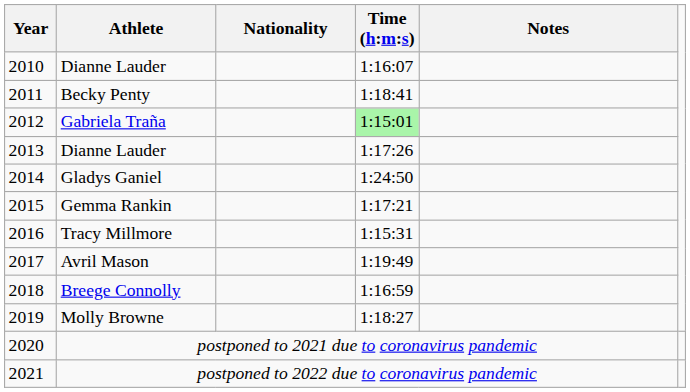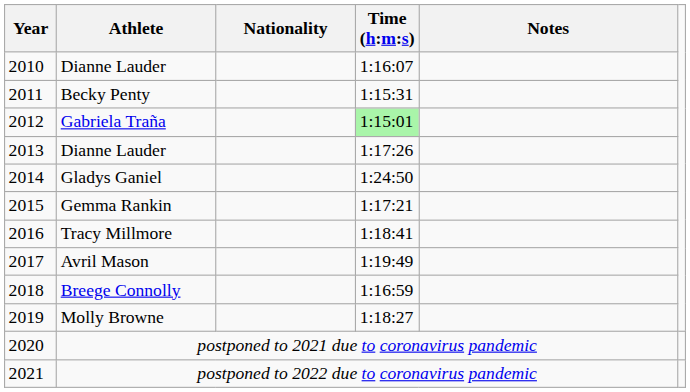 <table class="wikitable sortable">
 <tr>
 <th width="40">Year</th>
 <th width="137">Athlete</th>
 <th width="120">Nationality</th>
 <th width="50">Time<br>(<a href='#'>h</a>:<a href='#'>m</a>:<a href='#'>s</a>)</th>
 <th width="228" class="unsortable">Notes</th>
 </tr>
 <tr>
 <td>2010</td>
 <td>Dianne Lauder</td>
 <td></td>
 <td>1:16:07</td>
 <td></td>
 </tr>
 <tr>
 <td>2011</td>
 <td>Becky Penty</td>
 <td></td>
-<td>1:18:41</td>
+<td>1:15:31</td>
 <td></td>
 </tr>
 <tr>
 <td>2012</td>
 <td><a href='#'>Gabriela Traña</a></td>
 <td></td>
 <td bgcolor=#A9F5A9>1:15:01</td>
 <td></td>
 </tr>
 <tr>
 <td>2013</td>
 <td>Dianne Lauder</td>
 <td></td>
 <td>1:17:26</td>
 <td></td>
 </tr>
 <tr>
 <td>2014</td>
 <td>Gladys Ganiel</td>
 <td></td>
 <td>1:24:50</td>
 <td></td>
 </tr>
 <tr>
 <td>2015</td>
 <td>Gemma Rankin</td>
 <td></td>
 <td>1:17:21</td>
 <td></td>
 </tr>
 <tr>
 <td>2016</td>
 <td>Tracy Millmore</td>
 <td></td>
-<td>1:15:31</td>
+<td>1:18:41</td>
 <td></td>
 </tr>
 <tr>
 <td>2017</td>
 <td>Avril Mason</td>
 <td></td>
 <td>1:19:49</td>
 <td></td>
 </tr>
 <tr>
 <td>2018</td>
 <td><a href='#'>Breege Connolly</a></td>
 <td></td>
 <td>1:16:59</td>
 <td></td>
 </tr>
 <tr>
 <td>2019</td>
 <td>Molly Browne</td>
 <td></td>
 <td>1:18:27</td>
 <td></td>
 </tr>
 <tr>
 <td>2020</td>
 <td colspan="4" align="center"><em>postponed to 2021 due <a href='#'>to</a> <a href='#'>coronavirus</a> <a href='#'>pandemic</a></em></td>
 <td></td>
 </tr>
 <tr>
 <td>2021</td>
 <td colspan="4" align="center"><em>postponed to 2022 due <a href='#'>to</a> <a href='#'>coronavirus</a> <a href='#'>pandemic</a></em></td>
 </tr>
 </table>
